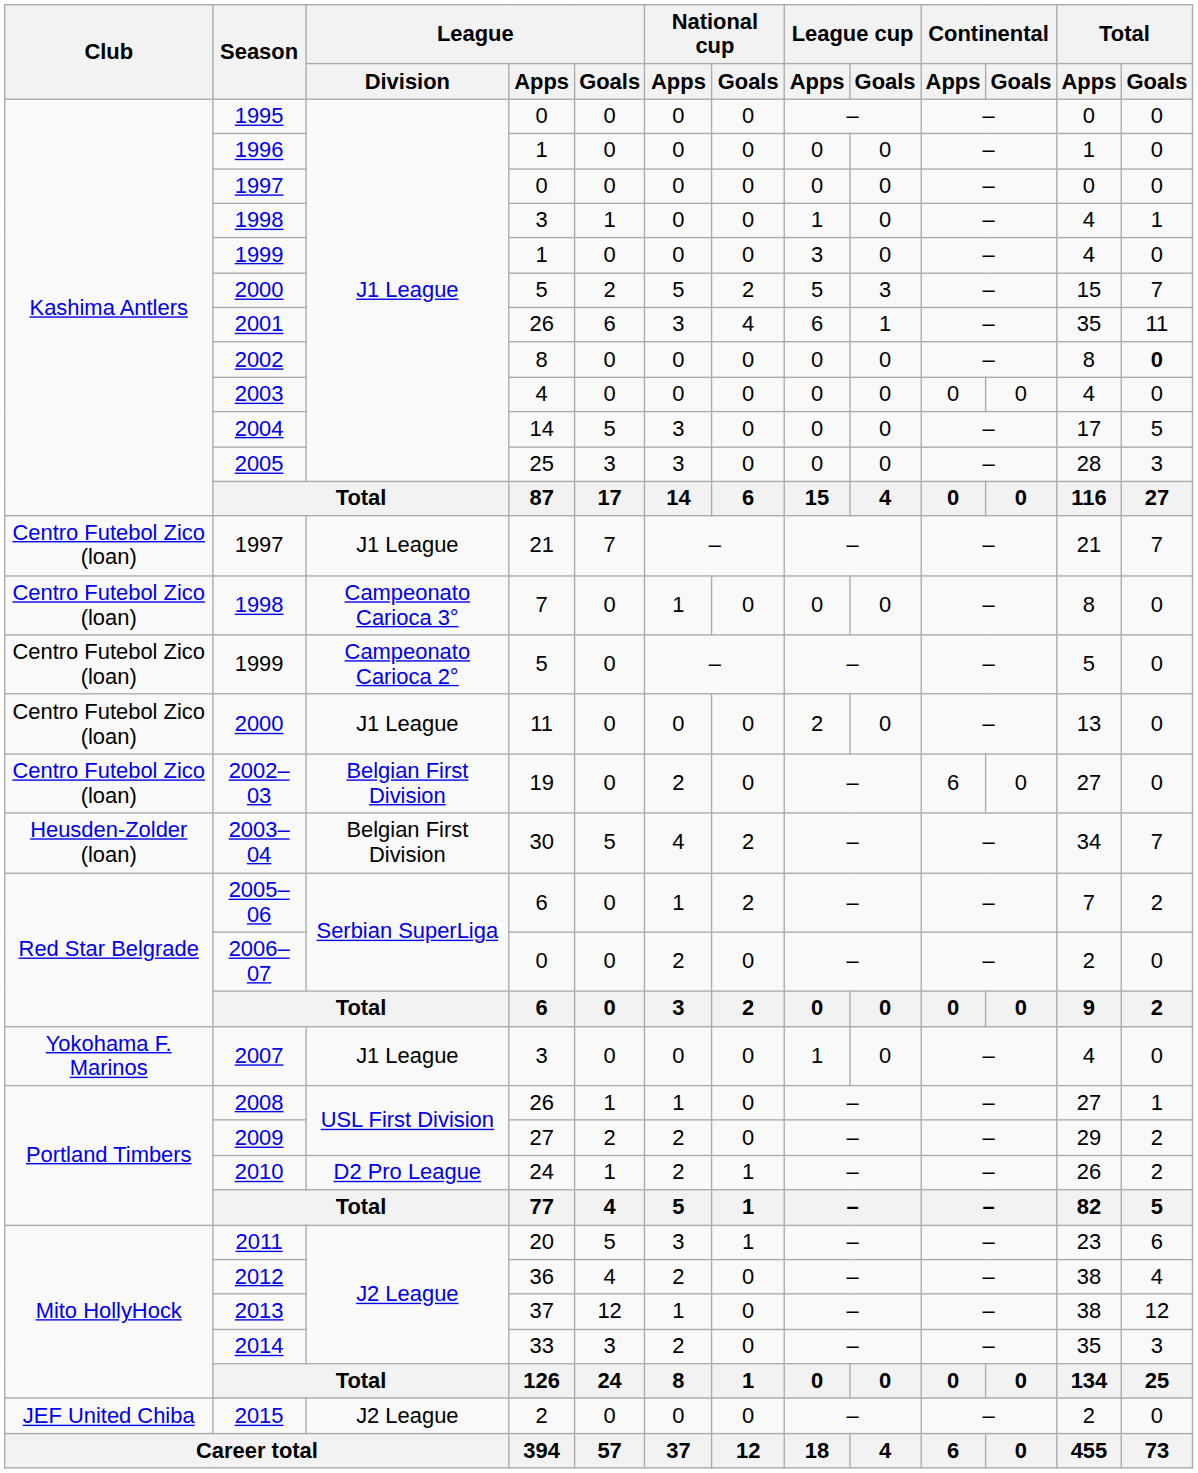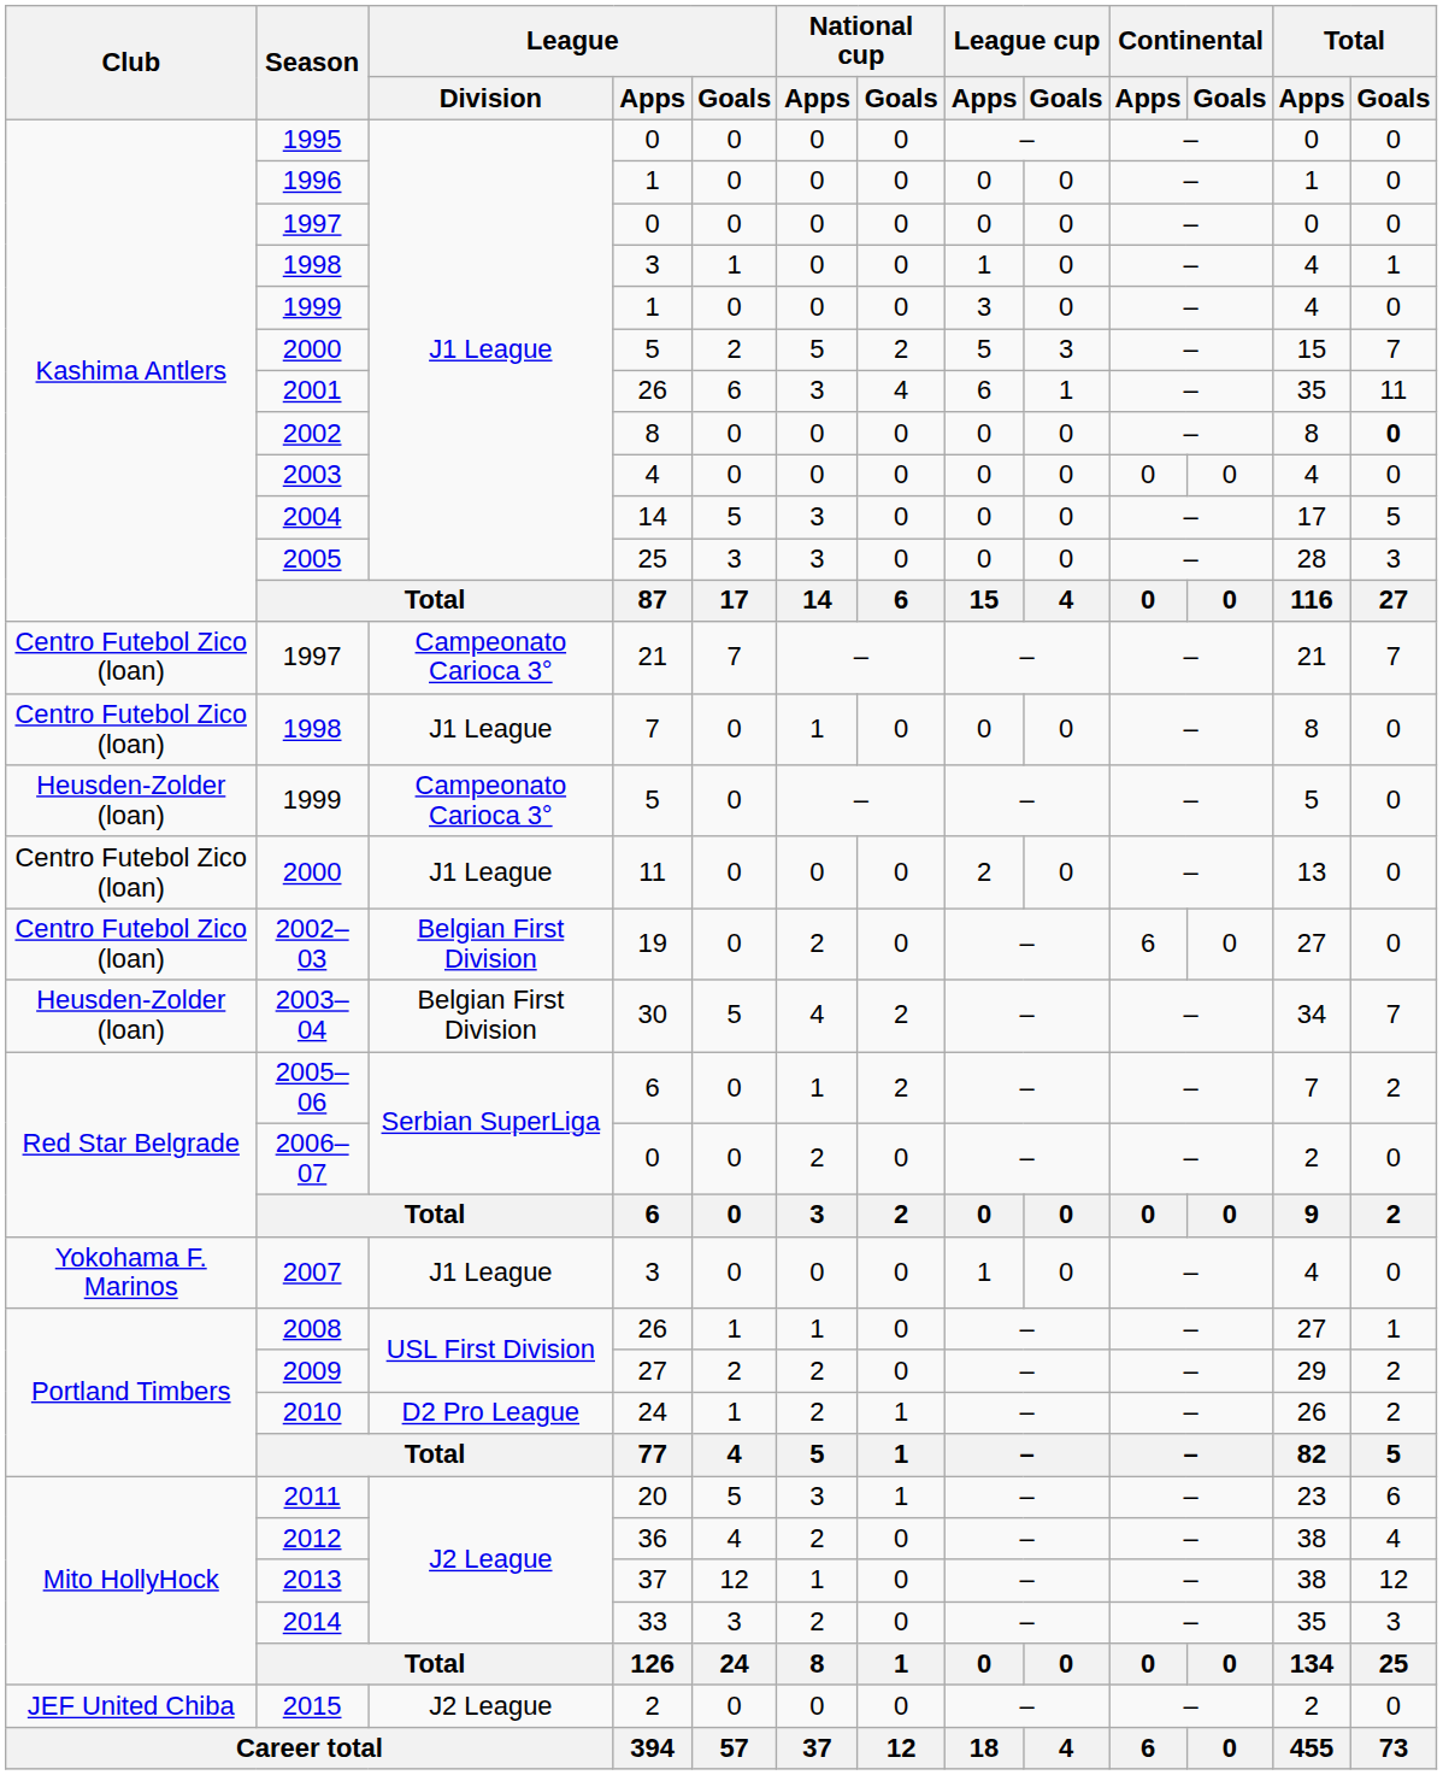 <table class="wikitable" style="text-align:center">
 <tr>
 <th rowspan="2">Club</th>
 <th rowspan="2">Season</th>
 <th colspan="3">League</th>
 <th colspan="2">National cup</th>
 <th colspan="2">League cup</th>
 <th colspan="2">Continental</th>
 <th colspan="2">Total</th>
 </tr>
 <tr>
 <th>Division</th>
 <th>Apps</th>
 <th>Goals</th>
 <th>Apps</th>
 <th>Goals</th>
 <th>Apps</th>
 <th>Goals</th>
 <th>Apps</th>
 <th>Goals</th>
 <th>Apps</th>
 <th>Goals</th>
 </tr>
 <tr>
 <td rowspan="12"><a href='#'>Kashima Antlers</a></td>
 <td><a href='#'>1995</a></td>
 <td rowspan="11"><a href='#'>J1 League</a></td>
 <td>0</td>
 <td>0</td>
 <td>0</td>
 <td>0</td>
 <td colspan="2">–</td>
 <td colspan="2">–</td>
 <td>0</td>
 <td>0</td>
 </tr>
 <tr>
 <td><a href='#'>1996</a></td>
 <td>1</td>
 <td>0</td>
 <td>0</td>
 <td>0</td>
 <td>0</td>
 <td>0</td>
 <td colspan="2">–</td>
 <td>1</td>
 <td>0</td>
 </tr>
 <tr>
 <td><a href='#'>1997</a></td>
 <td>0</td>
 <td>0</td>
 <td>0</td>
 <td>0</td>
 <td>0</td>
 <td>0</td>
 <td colspan="2">–</td>
 <td>0</td>
 <td>0</td>
 </tr>
 <tr>
 <td><a href='#'>1998</a></td>
 <td>3</td>
 <td>1</td>
 <td>0</td>
 <td>0</td>
 <td>1</td>
 <td>0</td>
 <td colspan="2">–</td>
 <td>4</td>
 <td>1</td>
 </tr>
 <tr>
 <td><a href='#'>1999</a></td>
 <td>1</td>
 <td>0</td>
 <td>0</td>
 <td>0</td>
 <td>3</td>
 <td>0</td>
 <td colspan="2">–</td>
 <td>4</td>
 <td>0</td>
 </tr>
 <tr>
 <td><a href='#'>2000</a></td>
 <td>5</td>
 <td>2</td>
 <td>5</td>
 <td>2</td>
 <td>5</td>
 <td>3</td>
 <td colspan="2">–</td>
 <td>15</td>
 <td>7</td>
 </tr>
 <tr>
 <td><a href='#'>2001</a></td>
 <td>26</td>
 <td>6</td>
 <td>3</td>
 <td>4</td>
 <td>6</td>
 <td>1</td>
 <td colspan="2">–</td>
 <td>35</td>
 <td>11</td>
 </tr>
 <tr>
 <td><a href='#'>2002</a></td>
 <td>8</td>
 <td>0</td>
 <td>0</td>
 <td>0</td>
 <td>0</td>
 <td>0</td>
 <td colspan="2">–</td>
 <td>8</td>
 <td><strong>0</strong></td>
 </tr>
 <tr>
 <td><a href='#'>2003</a></td>
 <td>4</td>
 <td>0</td>
 <td>0</td>
 <td>0</td>
 <td>0</td>
 <td>0</td>
 <td>0</td>
 <td>0</td>
 <td>4</td>
 <td>0</td>
 </tr>
 <tr>
 <td><a href='#'>2004</a></td>
 <td>14</td>
 <td>5</td>
 <td>3</td>
 <td>0</td>
 <td>0</td>
 <td>0</td>
 <td colspan="2">–</td>
 <td>17</td>
 <td>5</td>
 </tr>
 <tr>
 <td><a href='#'>2005</a></td>
 <td>25</td>
 <td>3</td>
 <td>3</td>
 <td>0</td>
 <td>0</td>
 <td>0</td>
 <td colspan="2">–</td>
 <td>28</td>
 <td>3</td>
 </tr>
 <tr>
 <th colspan="2">Total</th>
 <th>87</th>
 <th>17</th>
 <th>14</th>
 <th>6</th>
 <th>15</th>
 <th>4</th>
 <th>0</th>
 <th>0</th>
 <th>116</th>
 <th>27</th>
 </tr>
 <tr>
 <td><a href='#'>Centro Futebol Zico</a> (loan)</td>
 <td>1997</td>
-<td>J1 League</td>
+<td><a href='#'>Campeonato Carioca 3°</a></td>
 <td>21</td>
 <td>7</td>
 <td colspan="2">–</td>
 <td colspan="2">–</td>
 <td colspan="2">–</td>
 <td>21</td>
 <td>7</td>
 </tr>
 <tr>
 <td><a href='#'>Centro Futebol Zico</a> (loan)</td>
 <td><a href='#'>1998</a></td>
-<td><a href='#'>Campeonato Carioca 3°</a></td>
+<td>J1 League</td>
 <td>7</td>
 <td>0</td>
 <td>1</td>
 <td>0</td>
 <td>0</td>
 <td>0</td>
 <td colspan="2">–</td>
 <td>8</td>
 <td>0</td>
 </tr>
 <tr>
-<td>Centro Futebol Zico (loan)</td>
+<td><a href='#'>Heusden-Zolder</a> (loan)</td>
 <td>1999</td>
-<td><a href='#'>Campeonato Carioca 2°</a></td>
+<td><a href='#'>Campeonato Carioca 3°</a></td>
 <td>5</td>
 <td>0</td>
 <td colspan="2">–</td>
 <td colspan="2">–</td>
 <td colspan="2">–</td>
 <td>5</td>
 <td>0</td>
 </tr>
 <tr>
 <td>Centro Futebol Zico (loan)</td>
 <td><a href='#'>2000</a></td>
 <td>J1 League</td>
 <td>11</td>
 <td>0</td>
 <td>0</td>
 <td>0</td>
 <td>2</td>
 <td>0</td>
 <td colspan="2">–</td>
 <td>13</td>
 <td>0</td>
 </tr>
 <tr>
 <td><a href='#'>Centro Futebol Zico</a> (loan)</td>
 <td><a href='#'>2002–03</a></td>
 <td><a href='#'>Belgian First Division</a></td>
 <td>19</td>
 <td>0</td>
 <td>2</td>
 <td>0</td>
 <td colspan="2">–</td>
 <td>6</td>
 <td>0</td>
 <td>27</td>
 <td>0</td>
 </tr>
 <tr>
 <td><a href='#'>Heusden-Zolder</a> (loan)</td>
 <td><a href='#'>2003–04</a></td>
 <td>Belgian First Division</td>
 <td>30</td>
 <td>5</td>
 <td>4</td>
 <td>2</td>
 <td colspan="2">–</td>
 <td colspan="2">–</td>
 <td>34</td>
 <td>7</td>
 </tr>
 <tr>
 <td rowspan="3"><a href='#'>Red Star Belgrade</a></td>
 <td><a href='#'>2005–06</a></td>
 <td rowspan="2"><a href='#'>Serbian SuperLiga</a></td>
 <td>6</td>
 <td>0</td>
 <td>1</td>
 <td>2</td>
 <td colspan="2">–</td>
 <td colspan="2">–</td>
 <td>7</td>
 <td>2</td>
 </tr>
 <tr>
 <td><a href='#'>2006–07</a></td>
 <td>0</td>
 <td>0</td>
 <td>2</td>
 <td>0</td>
 <td colspan="2">–</td>
 <td colspan="2">–</td>
 <td>2</td>
 <td>0</td>
 </tr>
 <tr>
 <th colspan="2">Total</th>
 <th>6</th>
 <th>0</th>
 <th>3</th>
 <th>2</th>
 <th>0</th>
 <th>0</th>
 <th>0</th>
 <th>0</th>
 <th>9</th>
 <th>2</th>
 </tr>
 <tr>
 <td><a href='#'>Yokohama F. Marinos</a></td>
 <td><a href='#'>2007</a></td>
 <td>J1 League</td>
 <td>3</td>
 <td>0</td>
 <td>0</td>
 <td>0</td>
 <td>1</td>
 <td>0</td>
 <td colspan="2">–</td>
 <td>4</td>
 <td>0</td>
 </tr>
 <tr>
 <td rowspan="4"><a href='#'>Portland Timbers</a></td>
 <td><a href='#'>2008</a></td>
 <td rowspan="2"><a href='#'>USL First Division</a></td>
 <td>26</td>
 <td>1</td>
 <td>1</td>
 <td>0</td>
 <td colspan="2">–</td>
 <td colspan="2">–</td>
 <td>27</td>
 <td>1</td>
 </tr>
 <tr>
 <td><a href='#'>2009</a></td>
 <td>27</td>
 <td>2</td>
 <td>2</td>
 <td>0</td>
 <td colspan="2">–</td>
 <td colspan="2">–</td>
 <td>29</td>
 <td>2</td>
 </tr>
 <tr>
 <td><a href='#'>2010</a></td>
 <td><a href='#'>D2 Pro League</a></td>
 <td>24</td>
 <td>1</td>
 <td>2</td>
 <td>1</td>
 <td colspan="2">–</td>
 <td colspan="2">–</td>
 <td>26</td>
 <td>2</td>
 </tr>
 <tr>
 <th colspan="2">Total</th>
 <th>77</th>
 <th>4</th>
 <th>5</th>
 <th>1</th>
 <th colspan="2">–</th>
 <th colspan="2">–</th>
 <th>82</th>
 <th>5</th>
 </tr>
 <tr>
 <td rowspan="5"><a href='#'>Mito HollyHock</a></td>
 <td><a href='#'>2011</a></td>
 <td rowspan="4"><a href='#'>J2 League</a></td>
 <td>20</td>
 <td>5</td>
 <td>3</td>
 <td>1</td>
 <td colspan="2">–</td>
 <td colspan="2">–</td>
 <td>23</td>
 <td>6</td>
 </tr>
 <tr>
 <td><a href='#'>2012</a></td>
 <td>36</td>
 <td>4</td>
 <td>2</td>
 <td>0</td>
 <td colspan="2">–</td>
 <td colspan="2">–</td>
 <td>38</td>
 <td>4</td>
 </tr>
 <tr>
 <td><a href='#'>2013</a></td>
 <td>37</td>
 <td>12</td>
 <td>1</td>
 <td>0</td>
 <td colspan="2">–</td>
 <td colspan="2">–</td>
 <td>38</td>
 <td>12</td>
 </tr>
 <tr>
 <td><a href='#'>2014</a></td>
 <td>33</td>
 <td>3</td>
 <td>2</td>
 <td>0</td>
 <td colspan="2">–</td>
 <td colspan="2">–</td>
 <td>35</td>
 <td>3</td>
 </tr>
 <tr>
 <th colspan="2">Total</th>
 <th>126</th>
 <th>24</th>
 <th>8</th>
 <th>1</th>
 <th>0</th>
 <th>0</th>
 <th>0</th>
 <th>0</th>
 <th>134</th>
 <th>25</th>
 </tr>
 <tr>
 <td><a href='#'>JEF United Chiba</a></td>
 <td><a href='#'>2015</a></td>
 <td>J2 League</td>
 <td>2</td>
 <td>0</td>
 <td>0</td>
 <td>0</td>
 <td colspan="2">–</td>
 <td colspan="2">–</td>
 <td>2</td>
 <td>0</td>
 </tr>
 <tr>
 <th colspan="3">Career total</th>
 <th>394</th>
 <th>57</th>
 <th>37</th>
 <th>12</th>
 <th>18</th>
 <th>4</th>
 <th>6</th>
 <th>0</th>
 <th>455</th>
 <th>73</th>
 </tr>
 </table>
